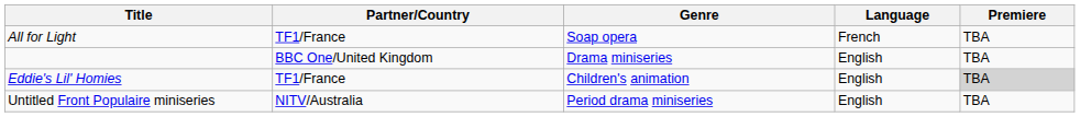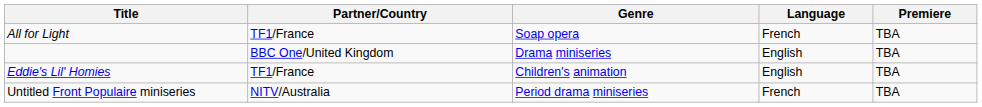 <table class="wikitable sortable" style="width:100%;">
 <tr>
 <th scope="col" style="width:25%;">Title</th>
 <th>Partner/Country</th>
 <th>Genre</th>
 <th>Language</th>
 <th data-sort-type="date">Premiere</th>
 </tr>
 <tr>
 <td><em>All for Light</em></td>
 <td><a href='#'>TF1</a>/France</td>
 <td><a href='#'>Soap opera</a></td>
 <td>French</td>
 <td>TBA</td>
 </tr>
 <tr>
 <td><em></em></td>
 <td><a href='#'>BBC One</a>/United Kingdom</td>
 <td><a href='#'>Drama</a> <a href='#'>miniseries</a></td>
 <td>English</td>
 <td>TBA</td>
 </tr>
 <tr>
 <td><em><a href='#'>Eddie's Lil' Homies</a></em></td>
 <td><a href='#'>TF1</a>/France</td>
 <td><a href='#'>Children's</a> <a href='#'>animation</a></td>
 <td>English</td>
-<td style="background: lightgrey;">TBA</td>
+<td>TBA</td>
 </tr>
 <tr>
 <td>Untitled <a href='#'>Front Populaire</a> miniseries</td>
 <td><a href='#'>NITV</a>/Australia</td>
 <td><a href='#'>Period drama</a> <a href='#'>miniseries</a></td>
-<td>English</td>
+<td>French</td>
 <td>TBA</td>
 </tr>
 </table>
